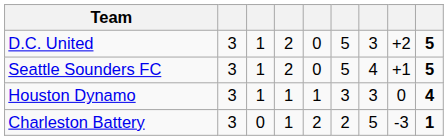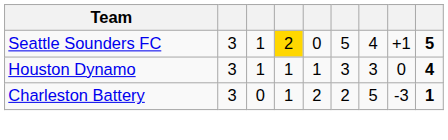 <table class="wikitable" style="text-align: center;">
 <tr>
 <th width="200">Team</th>
 <th width="20"></th>
 <th width="20"></th>
 <th width="20"></th>
 <th width="20"></th>
 <th width="20"></th>
 <th width="20"></th>
 <th width="20"></th>
 <th width="20"></th>
 </tr>
 <tr>
-<td style="text-align:left;"><a href='#'>D.C. United</a></td>
-<td>3</td>
-<td>1</td>
-<td>2</td>
-<td>0</td>
-<td>5</td>
-<td>3</td>
-<td>+2</td>
-<td><strong>5</strong></td>
-</tr>
-<tr>
 <td style="text-align:left;"><a href='#'>Seattle Sounders FC</a></td>
 <td>3</td>
 <td>1</td>
-<td>2</td>
+<td style="background: gold;">2</td>
 <td>0</td>
 <td>5</td>
 <td>4</td>
 <td>+1</td>
 <td><strong>5</strong></td>
 </tr>
 <tr>
 <td style="text-align:left;"><a href='#'>Houston Dynamo</a></td>
 <td>3</td>
 <td>1</td>
 <td>1</td>
 <td>1</td>
 <td>3</td>
 <td>3</td>
 <td>0</td>
 <td><strong>4</strong></td>
 </tr>
 <tr>
 <td style="text-align:left;"><a href='#'>Charleston Battery</a></td>
 <td>3</td>
 <td>0</td>
 <td>1</td>
 <td>2</td>
 <td>2</td>
 <td>5</td>
 <td>-3</td>
 <td><strong>1</strong></td>
 </tr>
 </table>
